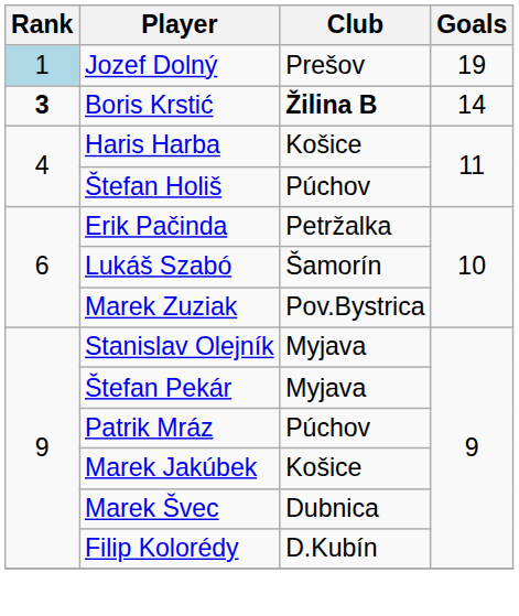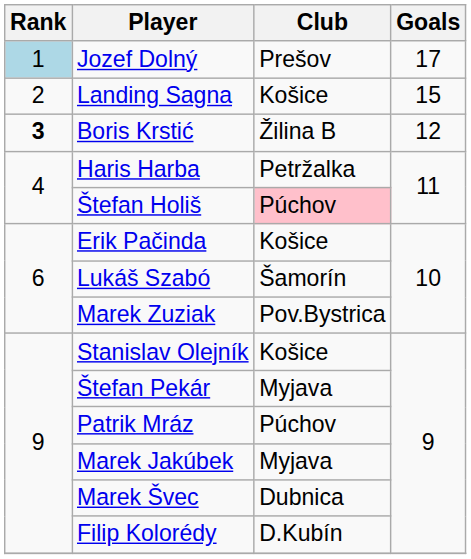 <table class="wikitable" style="text-align:center">
 <tr>
 <th>Rank</th>
 <th>Player</th>
 <th>Club</th>
 <th>Goals</th>
 </tr>
 <tr>
 <td style="background: lightblue;">1</td>
 <td align="left"> <a href='#'>Jozef Dolný</a></td>
 <td align="left">Prešov</td>
-<td>19</td>
+<td>17</td>
+</tr>
+<tr>
+<td>2</td>
+<td align="left"> <a href='#'>Landing Sagna</a></td>
+<td align="left">Košice</td>
+<td>15</td>
 </tr>
 <tr>
 <td><strong>3</strong></td>
 <td align="left"> <a href='#'>Boris Krstić</a></td>
-<td align="left"><strong>Žilina B</strong></td>
-<td>14</td>
+<td align="left">Žilina B</td>
+<td>12</td>
 </tr>
 <tr>
 <td rowspan="2">4</td>
 <td align="left"> <a href='#'>Haris Harba</a></td>
-<td align="left">Košice</td>
+<td align="left">Petržalka</td>
 <td rowspan="2">11</td>
 </tr>
 <tr>
 <td align="left"> <a href='#'>Štefan Holiš</a></td>
-<td align="left">Púchov</td>
+<td align="left" style="background: pink;">Púchov</td>
 </tr>
 <tr>
 <td rowspan="3">6</td>
 <td align="left"> <a href='#'>Erik Pačinda</a></td>
-<td align="left">Petržalka</td>
+<td align="left">Košice</td>
 <td rowspan="3">10</td>
 </tr>
 <tr>
 <td align="left"> <a href='#'>Lukáš Szabó</a></td>
 <td align="left">Šamorín</td>
 </tr>
 <tr>
 <td align="left"> <a href='#'>Marek Zuziak</a></td>
 <td align="left">Pov.Bystrica</td>
 </tr>
 <tr>
 <td rowspan="6">9</td>
 <td align="left"> <a href='#'>Stanislav Olejník</a></td>
-<td align="left">Myjava</td>
+<td align="left">Košice</td>
 <td rowspan="6">9</td>
 </tr>
 <tr>
 <td align="left"> <a href='#'>Štefan Pekár</a></td>
 <td align="left">Myjava</td>
 </tr>
 <tr>
 <td align="left"> <a href='#'>Patrik Mráz</a></td>
 <td align="left">Púchov</td>
 </tr>
 <tr>
 <td align="left"> <a href='#'>Marek Jakúbek</a></td>
-<td align="left">Košice</td>
+<td align="left">Myjava</td>
 </tr>
 <tr>
 <td align="left"> <a href='#'>Marek Švec</a></td>
 <td align="left">Dubnica</td>
 </tr>
 <tr>
 <td align="left"> <a href='#'>Filip Kolorédy</a></td>
 <td align="left">D.Kubín</td>
 </tr>
 <tr>
 </tr>
 </table>
